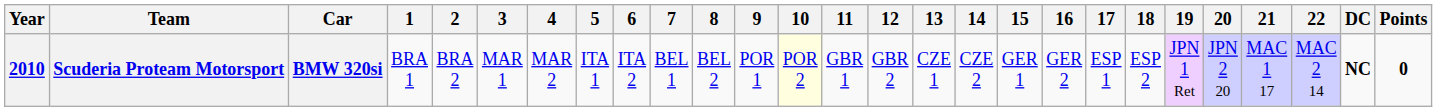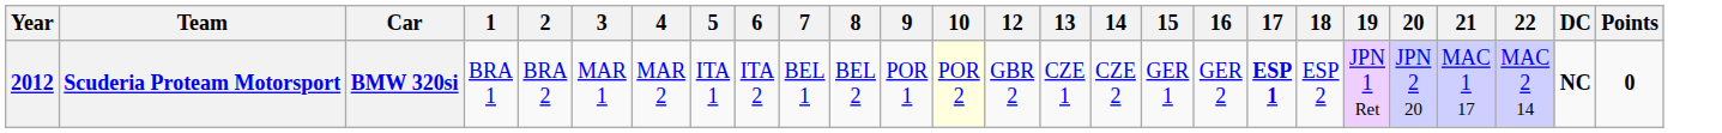 <table class="wikitable" style="text-align:center; font-size:85%">
 <tr>
 <th>Year</th>
 <th>Team</th>
 <th>Car</th>
 <th>1</th>
 <th>2</th>
 <th>3</th>
 <th>4</th>
 <th>5</th>
 <th>6</th>
 <th>7</th>
 <th>8</th>
 <th>9</th>
 <th>10</th>
-<th>11</th>
 <th>12</th>
 <th>13</th>
 <th>14</th>
 <th>15</th>
 <th>16</th>
 <th>17</th>
 <th>18</th>
 <th>19</th>
 <th>20</th>
 <th>21</th>
 <th>22</th>
 <th>DC</th>
 <th>Points</th>
 </tr>
 <tr>
-<th><a href='#'>2010</a></th>
+<th><a href='#'>2012</a></th>
 <th nowrap><a href='#'>Scuderia Proteam Motorsport</a></th>
 <th nowrap><a href='#'>BMW 320si</a></th>
 <td><a href='#'>BRA<br>1</a><br><small></small></td>
 <td><a href='#'>BRA<br>2</a><br><small></small></td>
 <td><a href='#'>MAR<br>1</a><br><small></small></td>
 <td><a href='#'>MAR<br>2</a><br><small></small></td>
 <td><a href='#'>ITA<br>1</a><br><small></small></td>
 <td><a href='#'>ITA<br>2</a><br><small></small></td>
 <td><a href='#'>BEL<br>1</a><br><small></small></td>
 <td><a href='#'>BEL<br>2</a><br><small></small></td>
 <td><a href='#'>POR<br>1</a><br><small></small></td>
 <td style="background: lightyellow;"><a href='#'>POR<br>2</a><br><small></small></td>
-<td><a href='#'>GBR<br>1</a><br><small></small></td>
 <td><a href='#'>GBR<br>2</a><br><small></small></td>
 <td><a href='#'>CZE<br>1</a><br><small></small></td>
 <td><a href='#'>CZE<br>2</a><br><small></small></td>
 <td><a href='#'>GER<br>1</a><br><small></small></td>
 <td><a href='#'>GER<br>2</a><br><small></small></td>
-<td><a href='#'>ESP<br>1</a><br><small></small></td>
+<td><strong><a href='#'>ESP<br>1</a><br><small></small></strong></td>
 <td><a href='#'>ESP<br>2</a><br><small></small></td>
 <td style="background:#efcfff;"><a href='#'>JPN<br>1</a><br><small>Ret</small></td>
 <td style="background:#cfcfff;"><a href='#'>JPN<br>2</a><br><small>20</small></td>
 <td style="background:#cfcfff;"><a href='#'>MAC<br>1</a><br><small>17</small></td>
 <td style="background:#cfcfff;"><a href='#'>MAC<br>2</a><br><small>14</small></td>
 <td><strong>NC</strong></td>
 <td><strong>0</strong></td>
 </tr>
 </table>
